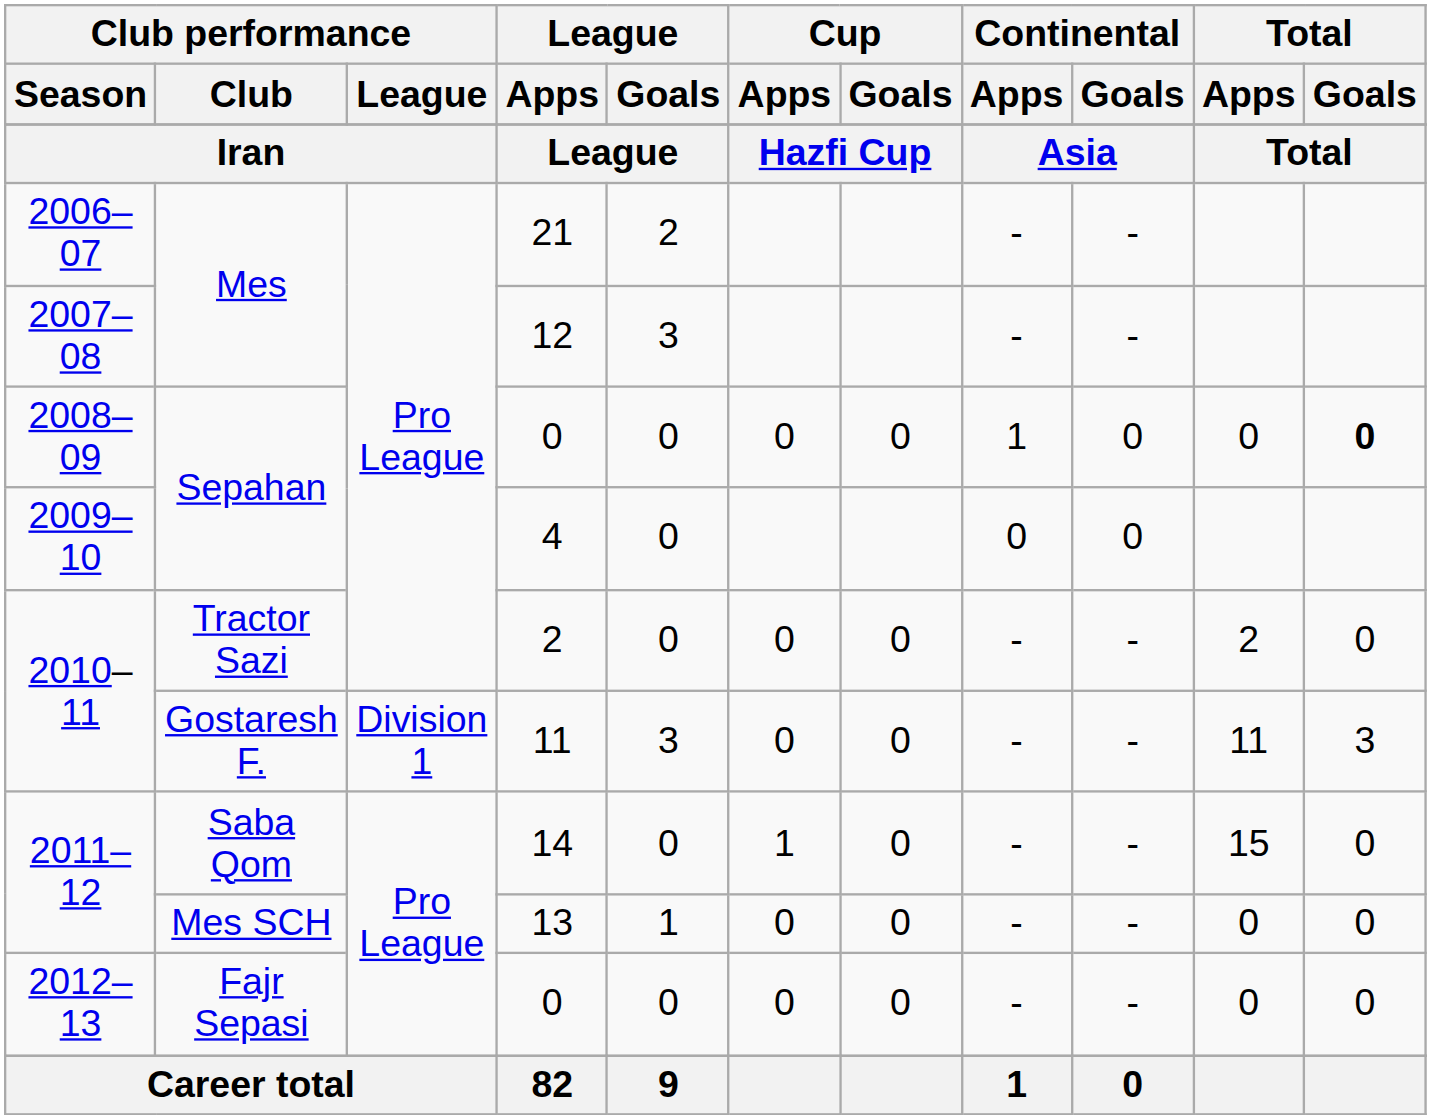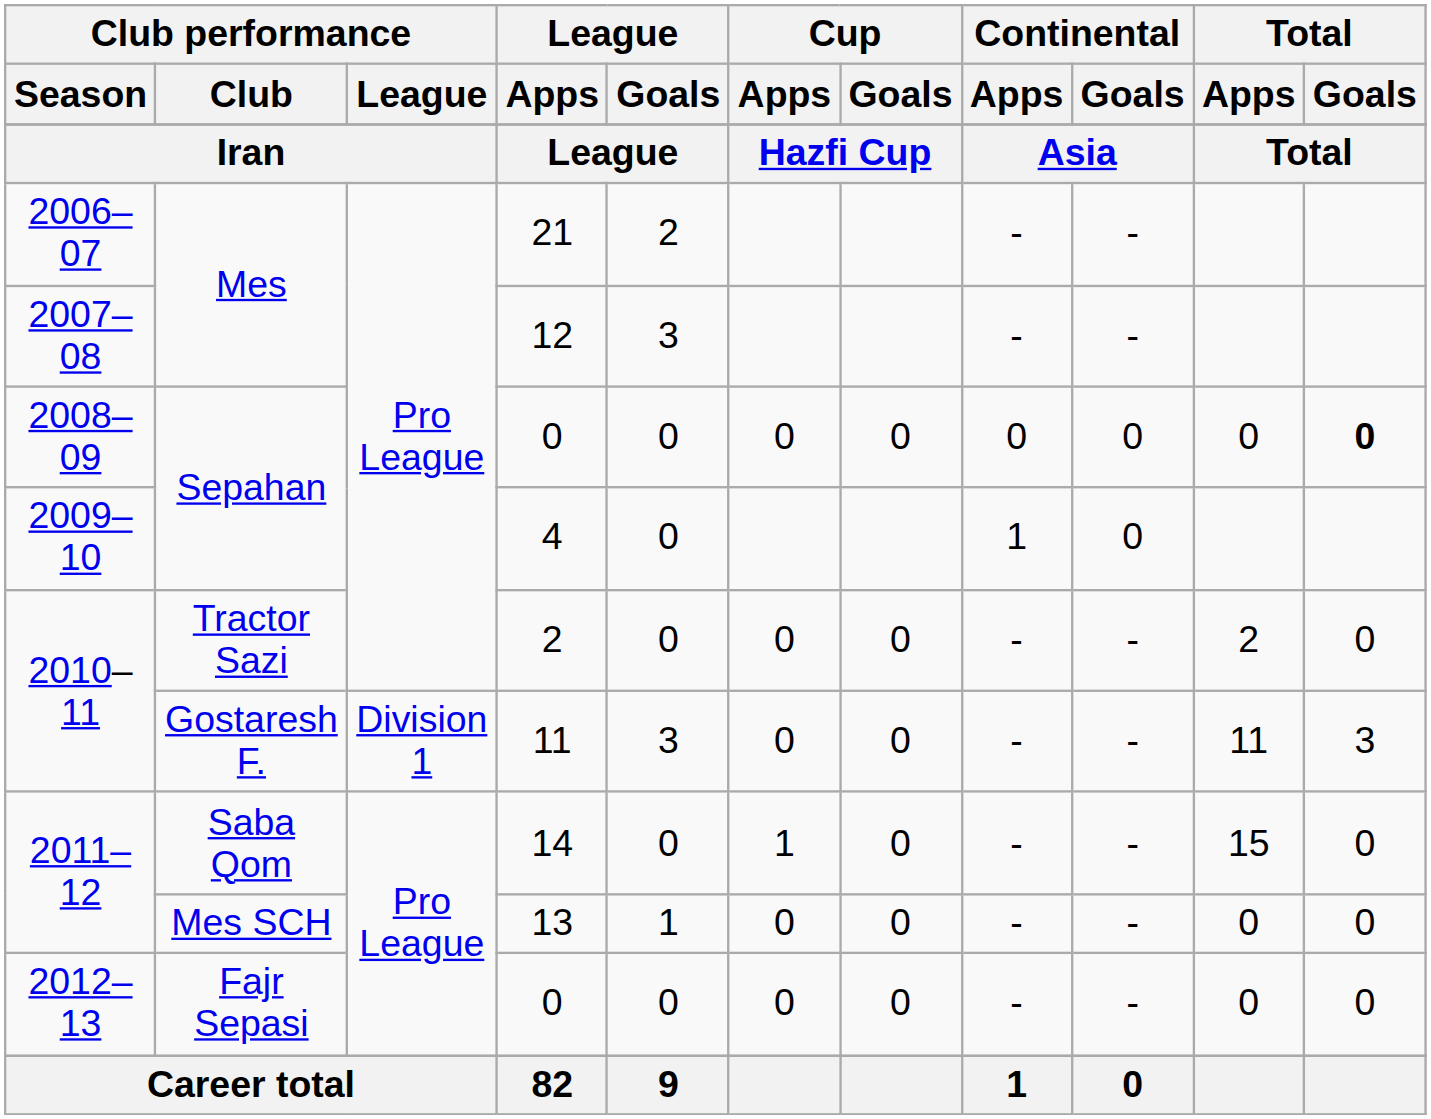 <table class="wikitable" style="text-align:center">
 <tr>
 <th colspan=3>Club performance</th>
 <th colspan=2>League</th>
 <th colspan=2>Cup</th>
 <th colspan=2>Continental</th>
 <th colspan=2>Total</th>
 </tr>
 <tr>
 <th>Season</th>
 <th>Club</th>
 <th>League</th>
 <th>Apps</th>
 <th>Goals</th>
 <th>Apps</th>
 <th>Goals</th>
 <th>Apps</th>
 <th>Goals</th>
 <th>Apps</th>
 <th>Goals</th>
 </tr>
 <tr>
 </tr>
 <tr>
 <th colspan=3>Iran</th>
 <th colspan=2>League</th>
 <th colspan=2><a href='#'>Hazfi Cup</a></th>
 <th colspan=2><a href='#'>Asia</a></th>
 <th colspan=2>Total</th>
 </tr>
 <tr>
 <td><a href='#'>2006–07</a></td>
 <td rowspan="2"><a href='#'>Mes</a></td>
 <td rowspan="5"><a href='#'>Pro League</a></td>
 <td>21</td>
 <td>2</td>
 <td></td>
 <td></td>
 <td>-</td>
 <td>-</td>
 <td></td>
 <td></td>
 </tr>
 <tr>
 <td><a href='#'>2007–08</a></td>
 <td>12</td>
 <td>3</td>
 <td></td>
 <td></td>
 <td>-</td>
 <td>-</td>
 <td></td>
 <td></td>
 </tr>
 <tr>
 <td><a href='#'>2008–09</a></td>
 <td rowspan="2"><a href='#'>Sepahan</a></td>
 <td>0</td>
 <td>0</td>
 <td>0</td>
 <td>0</td>
-<td>1</td>
+<td>0</td>
 <td>0</td>
 <td>0</td>
 <td><strong>0</strong></td>
 </tr>
 <tr>
 <td><a href='#'>2009–10</a></td>
 <td>4</td>
 <td>0</td>
 <td></td>
 <td></td>
-<td>0</td>
+<td>1</td>
 <td>0</td>
 <td></td>
 <td></td>
 </tr>
 <tr>
 <td rowspan="2"><a href='#'>2010</a>–<a href='#'>11</a></td>
 <td rowspan="1"><a href='#'>Tractor Sazi</a></td>
 <td>2</td>
 <td>0</td>
 <td>0</td>
 <td>0</td>
 <td>-</td>
 <td>-</td>
 <td>2</td>
 <td>0</td>
 </tr>
 <tr>
 <td><a href='#'>Gostaresh F.</a></td>
 <td rowspan="1"><a href='#'>Division 1</a></td>
 <td>11</td>
 <td>3</td>
 <td>0</td>
 <td>0</td>
 <td>-</td>
 <td>-</td>
 <td>11</td>
 <td>3</td>
 </tr>
 <tr>
 <td rowspan="2"><a href='#'>2011–12</a></td>
 <td><a href='#'>Saba Qom</a></td>
 <td rowspan="3"><a href='#'>Pro League</a></td>
 <td>14</td>
 <td>0</td>
 <td>1</td>
 <td>0</td>
 <td>-</td>
 <td>-</td>
 <td>15</td>
 <td>0</td>
 </tr>
 <tr>
 <td rowspan="1"><a href='#'>Mes SCH</a></td>
 <td>13</td>
 <td>1</td>
 <td>0</td>
 <td>0</td>
 <td>-</td>
 <td>-</td>
 <td>0</td>
 <td>0</td>
 </tr>
 <tr>
 <td><a href='#'>2012–13</a></td>
 <td rowspan="1"><a href='#'>Fajr Sepasi</a></td>
 <td>0</td>
 <td>0</td>
 <td>0</td>
 <td>0</td>
 <td>-</td>
 <td>-</td>
 <td>0</td>
 <td>0</td>
 </tr>
 <tr>
 </tr>
 <tr>
 <th colspan=3>Career total</th>
 <th>82</th>
 <th>9</th>
 <th></th>
 <th></th>
 <th>1</th>
 <th>0</th>
 <th></th>
 <th></th>
 </tr>
 </table>
